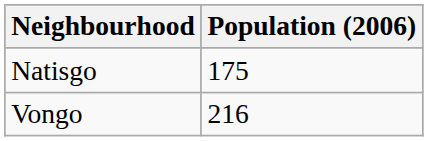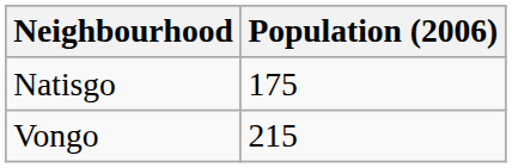 <table class="wikitable">
 <tr>
 <th>Neighbourhood</th>
 <th>Population (2006)</th>
 </tr>
 <tr>
 <td>Natisgo</td>
 <td>175</td>
 </tr>
 <tr>
 <td>Vongo</td>
-<td>216</td>
+<td>215</td>
 </tr>
 </table>
